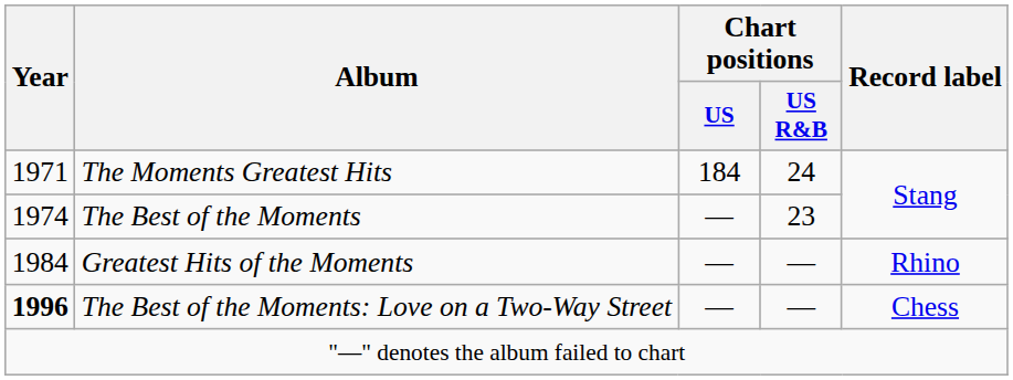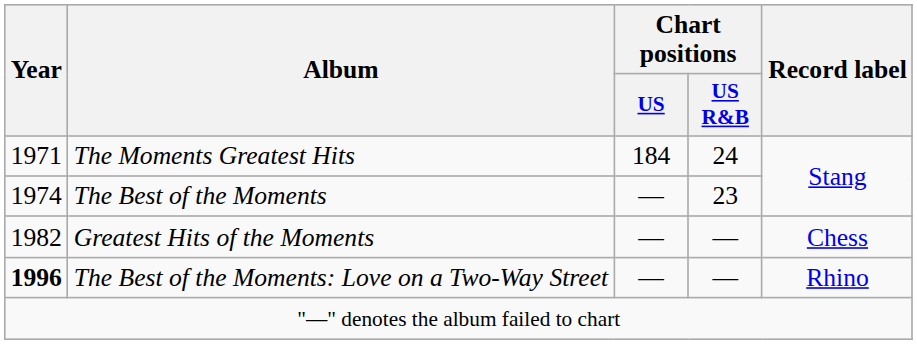 <table class="wikitable" style="text-align:center;">
 <tr>
 <th rowspan="2">Year</th>
 <th rowspan="2">Album</th>
 <th colspan="2">Chart positions</th>
 <th rowspan="2">Record label</th>
 </tr>
 <tr style="font-size:smaller;">
 <th style="width:40px;"><a href='#'>US</a><br></th>
 <th style="width:40px;"><a href='#'>US R&B</a><br></th>
 </tr>
 <tr>
 <td>1971</td>
 <td style="text-align:left;"><em>The Moments Greatest Hits</em></td>
 <td>184</td>
 <td>24</td>
 <td rowspan="2"><a href='#'>Stang</a></td>
 </tr>
 <tr>
 <td>1974</td>
 <td style="text-align:left;"><em>The Best of the Moments</em></td>
 <td>—</td>
 <td>23</td>
 </tr>
 <tr>
-<td>1984</td>
+<td>1982</td>
 <td style="text-align:left;"><em>Greatest Hits of the Moments</em></td>
 <td>—</td>
 <td>—</td>
-<td><a href='#'>Rhino</a></td>
+<td><a href='#'>Chess</a></td>
 </tr>
 <tr>
 <td><strong>1996</strong></td>
 <td style="text-align:left;"><em>The Best of the Moments: Love on a Two-Way Street</em></td>
 <td>—</td>
 <td>—</td>
-<td><a href='#'>Chess</a></td>
+<td><a href='#'>Rhino</a></td>
 </tr>
 <tr>
 <td colspan="5" style="text-align:center;"><small>"—" denotes the album failed to chart</small></td>
 </tr>
 </table>
